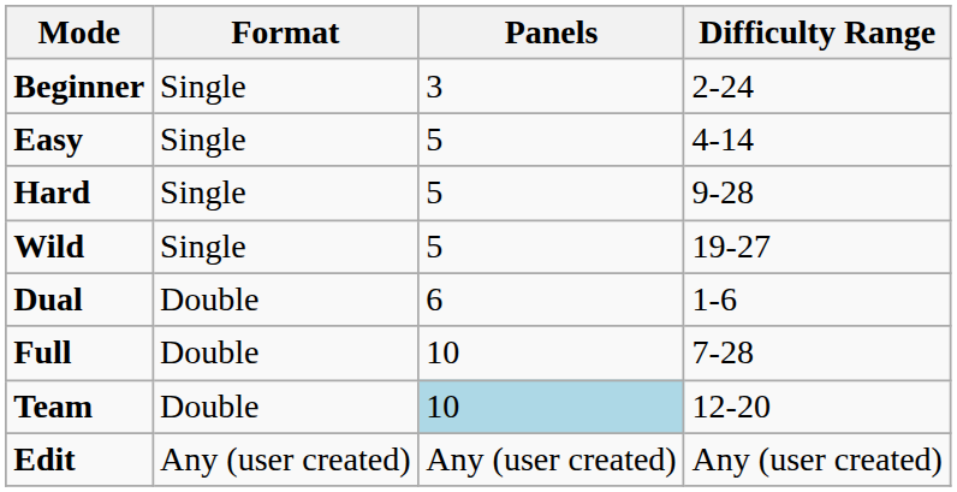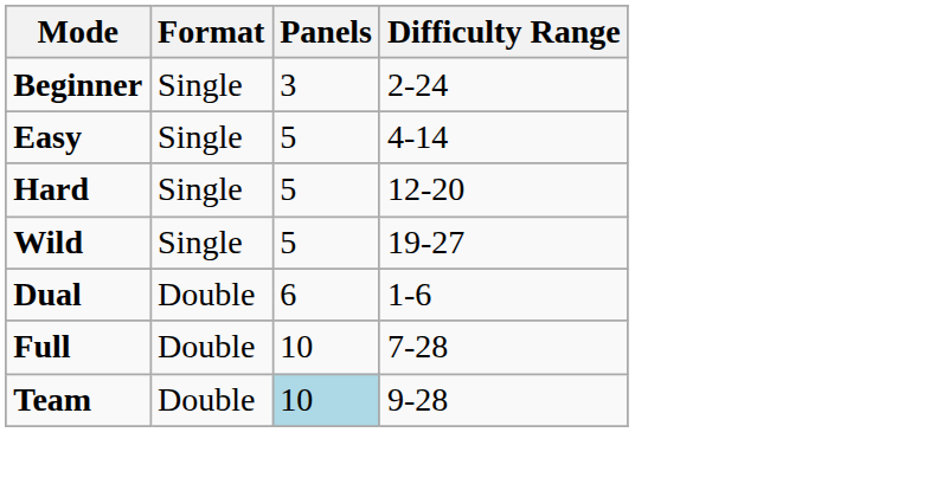 <table class="wikitable">
 <tr>
 <th>Mode</th>
 <th>Format</th>
 <th>Panels</th>
 <th>Difficulty Range</th>
 </tr>
 <tr>
 <td><strong>Beginner</strong></td>
 <td>Single</td>
 <td>3</td>
 <td>2-24</td>
 </tr>
 <tr>
 <td><strong>Easy</strong></td>
 <td>Single</td>
 <td>5</td>
 <td>4-14</td>
 </tr>
 <tr>
 <td><strong>Hard</strong></td>
 <td>Single</td>
 <td>5</td>
-<td>9-28</td>
+<td>12-20</td>
 </tr>
 <tr>
 <td><strong>Wild</strong></td>
 <td>Single</td>
 <td>5</td>
 <td>19-27</td>
 </tr>
 <tr>
 <td><strong>Dual</strong></td>
 <td>Double</td>
 <td>6</td>
 <td>1-6</td>
 </tr>
 <tr>
 <td><strong>Full</strong></td>
 <td>Double</td>
 <td>10</td>
 <td>7-28</td>
 </tr>
 <tr>
 <td><strong>Team</strong></td>
 <td>Double</td>
 <td style="background: lightblue;">10</td>
-<td>12-20</td>
-</tr>
-<tr>
-<td><strong>Edit</strong></td>
-<td>Any (user created)</td>
-<td>Any (user created)</td>
-<td>Any (user created)</td>
+<td>9-28</td>
 </tr>
 </table>
